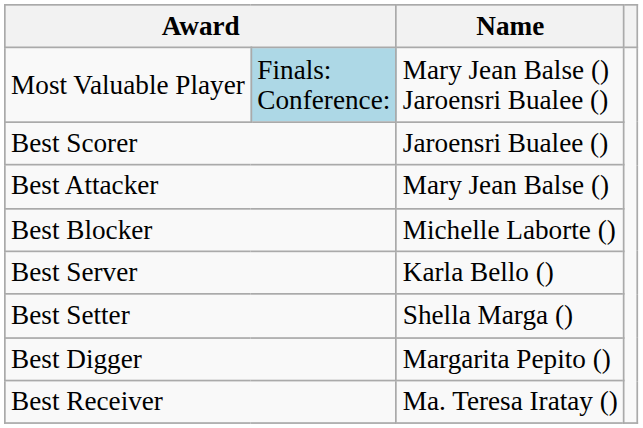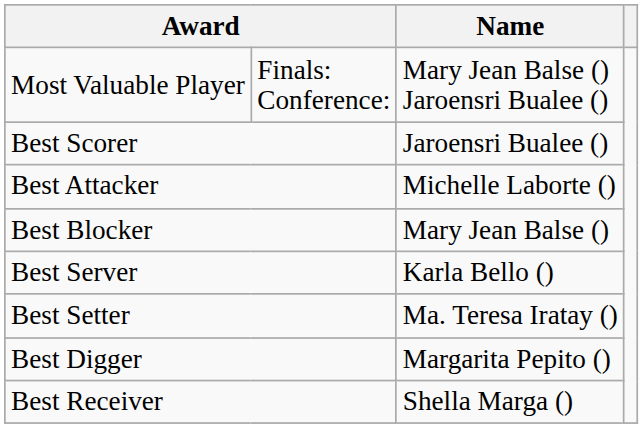 <table class="wikitable">
 <tr>
 <th colspan="2">Award</th>
 <th>Name</th>
 <th></th>
 </tr>
 <tr>
 <td>Most Valuable Player</td>
-<td style="background: lightblue;">Finals:<br>Conference:</td>
+<td>Finals:<br>Conference:</td>
 <td> Mary Jean Balse ()<br> Jaroensri Bualee ()</td>
 <td rowspan="9" align="center"></td>
 </tr>
 <tr>
 <td colspan="2">Best Scorer</td>
 <td> Jaroensri Bualee ()</td>
 </tr>
 <tr>
 <td colspan="2">Best Attacker</td>
-<td> Mary Jean Balse ()</td>
+<td> Michelle Laborte ()</td>
 </tr>
 <tr>
 <td colspan="2">Best Blocker</td>
-<td> Michelle Laborte ()</td>
+<td> Mary Jean Balse ()</td>
 </tr>
 <tr>
 <td colspan="2">Best Server</td>
 <td> Karla Bello ()</td>
 </tr>
 <tr>
 <td colspan="2">Best Setter</td>
-<td> Shella Marga ()</td>
+<td> Ma. Teresa Iratay ()</td>
 </tr>
 <tr>
 <td colspan="2">Best Digger</td>
 <td> Margarita Pepito ()</td>
 </tr>
 <tr>
 <td colspan="2">Best Receiver</td>
-<td> Ma. Teresa Iratay ()</td>
+<td> Shella Marga ()</td>
 </tr>
 </table>
